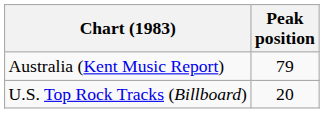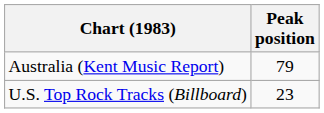 <table class="wikitable sortable">
 <tr>
 <th>Chart (1983)</th>
 <th>Peak<br>position</th>
 </tr>
 <tr>
 <td>Australia (<a href='#'>Kent Music Report</a>)</td>
 <td style="text-align:center;">79</td>
 </tr>
 <tr>
 <td>U.S. <a href='#'>Top Rock Tracks</a> (<em>Billboard</em>)</td>
-<td style="text-align:center;">20</td>
+<td style="text-align:center;">23</td>
 </tr>
 </table>
